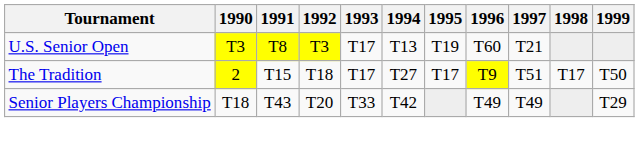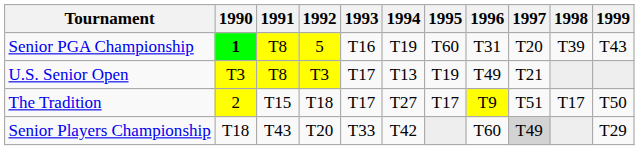 <table class="wikitable" style="font-size:95%;text-align:center;">
 <tr>
 <th>Tournament</th>
 <th>1990</th>
 <th>1991</th>
 <th>1992</th>
 <th>1993</th>
 <th>1994</th>
 <th>1995</th>
 <th>1996</th>
 <th>1997</th>
 <th>1998</th>
 <th>1999</th>
 </tr>
 <tr>
+<td align="left"><a href='#'>Senior PGA Championship</a></td>
+<td style="background:lime;"><strong>1</strong></td>
+<td style="background:yellow;">T8</td>
+<td style="background:yellow;">5</td>
+<td>T16</td>
+<td>T19</td>
+<td>T60</td>
+<td>T31</td>
+<td>T20</td>
+<td>T39</td>
+<td>T43</td>
+</tr>
+<tr>
 <td align="left"><a href='#'>U.S. Senior Open</a></td>
 <td style="background:yellow;">T3</td>
 <td style="background:yellow;">T8</td>
 <td style="background:yellow;">T3</td>
 <td>T17</td>
 <td>T13</td>
 <td>T19</td>
-<td>T60</td>
+<td>T49</td>
 <td>T21</td>
 <td style="background:#eee;"></td>
 <td style="background:#eee;"></td>
 </tr>
 <tr>
 <td align="left"><a href='#'>The Tradition</a></td>
 <td style="background:yellow;">2</td>
 <td>T15</td>
 <td>T18</td>
 <td>T17</td>
 <td>T27</td>
 <td>T17</td>
 <td style="background:yellow;">T9</td>
 <td>T51</td>
 <td>T17</td>
 <td>T50</td>
 </tr>
 <tr>
 <td align="left"><a href='#'>Senior Players Championship</a></td>
 <td>T18</td>
 <td>T43</td>
 <td>T20</td>
 <td>T33</td>
 <td>T42</td>
 <td style="background:#eee;"></td>
-<td>T49</td>
-<td>T49</td>
+<td>T60</td>
+<td style="background: lightgrey;">T49</td>
 <td style="background:#eee;"></td>
 <td>T29</td>
 </tr>
 </table>
